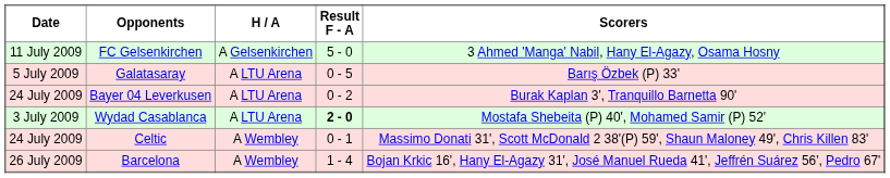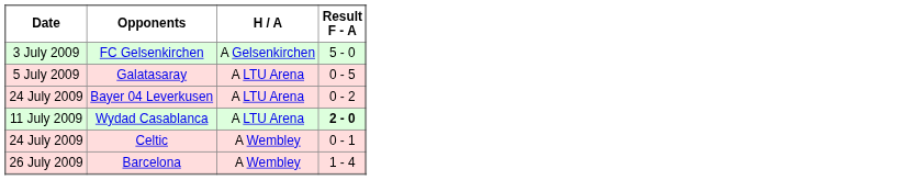 <table border="2" cellpadding="4" style="border-collapse:collapse; text-align:center;">
 <tr>
 <th>Date</th>
 <th>Opponents</th>
 <th>H / A</th>
 <th>Result<br>F - A</th>
-<th>Scorers</th>
 </tr>
 <tr bgcolor="#ddffdd">
-<td>11 July 2009</td>
+<td>3 July 2009</td>
 <td><a href='#'>FC Gelsenkirchen</a></td>
 <td>A <a href='#'>Gelsenkirchen</a></td>
 <td>5 - 0</td>
-<td>3 <a href='#'>Ahmed 'Manga' Nabil</a>, <a href='#'>Hany El-Agazy</a>, <a href='#'>Osama Hosny</a></td>
 </tr>
 <tr bgcolor="#ffdddd">
 <td>5 July 2009</td>
 <td><a href='#'>Galatasaray</a></td>
 <td>A <a href='#'>LTU Arena</a></td>
 <td>0 - 5</td>
-<td><a href='#'>Barış Özbek</a> (P) 33'</td>
 </tr>
 <tr bgcolor="#ffdddd">
 <td>24 July 2009</td>
 <td><a href='#'>Bayer 04 Leverkusen</a></td>
 <td>A <a href='#'>LTU Arena</a></td>
 <td>0 - 2</td>
-<td><a href='#'>Burak Kaplan</a> 3', <a href='#'>Tranquillo Barnetta</a> 90'</td>
 </tr>
 <tr bgcolor="#ddffdd">
-<td>3 July 2009</td>
+<td>11 July 2009</td>
 <td><a href='#'>Wydad Casablanca</a></td>
 <td>A <a href='#'>LTU Arena</a></td>
 <td><strong>2 - 0</strong></td>
-<td><a href='#'>Mostafa Shebeita</a> (P) 40', <a href='#'>Mohamed Samir</a> (P) 52'</td>
 </tr>
 <tr bgcolor="#ffdddd">
 <td>24 July 2009</td>
 <td><a href='#'>Celtic</a></td>
 <td>A <a href='#'>Wembley</a></td>
 <td>0 - 1</td>
-<td><a href='#'>Massimo Donati</a> 31', <a href='#'>Scott McDonald</a> 2 38'(P) 59', <a href='#'>Shaun Maloney</a> 49', <a href='#'>Chris Killen</a> 83'</td>
 </tr>
 <tr bgcolor="#ffdddd">
 <td>26 July 2009</td>
 <td><a href='#'>Barcelona</a></td>
 <td>A <a href='#'>Wembley</a></td>
 <td>1 - 4</td>
-<td><a href='#'>Bojan Krkic</a> 16', <a href='#'>Hany El-Agazy</a> 31', <a href='#'>José Manuel Rueda</a> 41', <a href='#'>Jeffrén Suárez</a> 56', <a href='#'>Pedro</a> 67'</td>
 </tr>
 </table>
